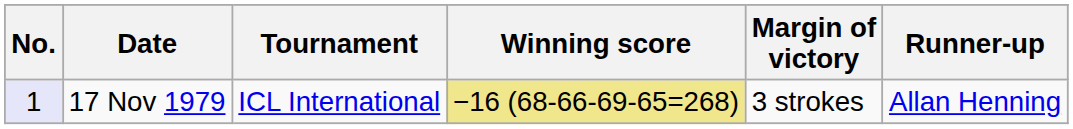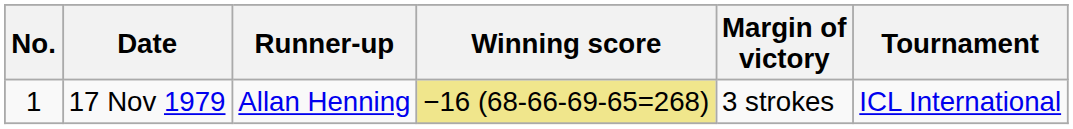 <table class="wikitable" style="font-size:95%;">
 <tr>
 <th>No.</th>
 <th>Date</th>
-<th>Tournament</th>
+<th>Runner-up</th>
 <th>Winning score</th>
 <th>Margin of<br>victory</th>
-<th>Runner-up</th>
+<th>Tournament</th>
 </tr>
 <tr>
-<td align=center style="background: lavender;">1</td>
+<td align=center>1</td>
 <td align=right>17 Nov <a href='#'>1979</a></td>
-<td><a href='#'>ICL International</a></td>
+<td> <a href='#'>Allan Henning</a></td>
 <td style="background: khaki;">−16 (68-66-69-65=268)</td>
 <td>3 strokes</td>
-<td> <a href='#'>Allan Henning</a></td>
+<td><a href='#'>ICL International</a></td>
 </tr>
 </table>
